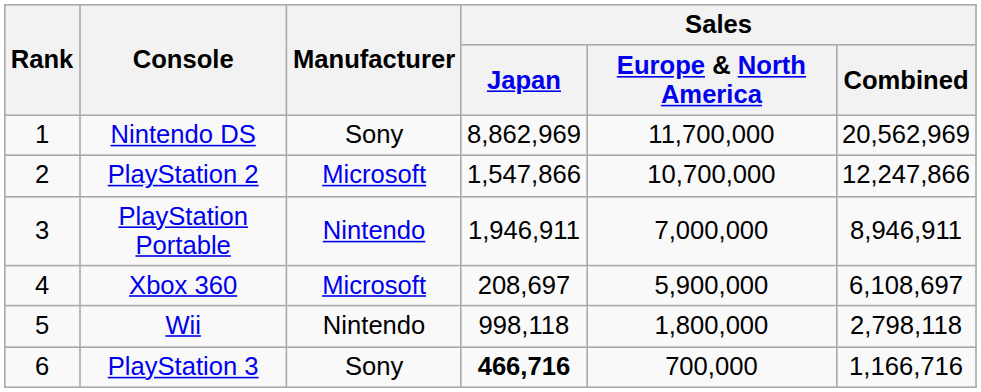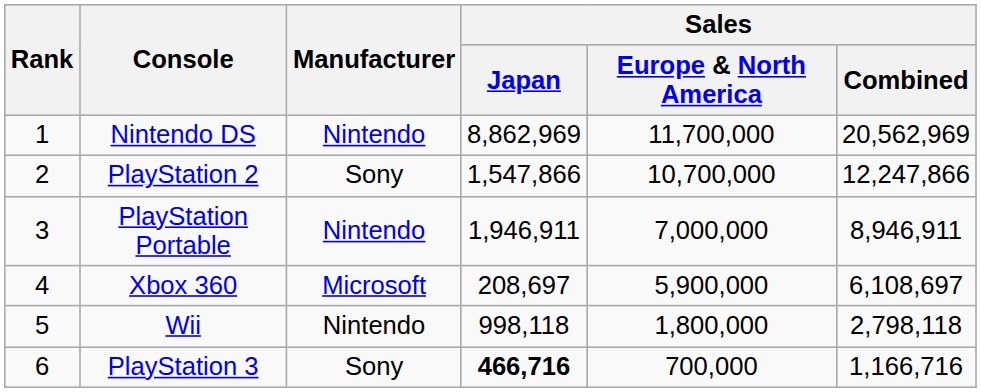 <table class="wikitable sortable" style="text-align:center">
 <tr>
 <th rowspan="2">Rank</th>
 <th rowspan="2">Console</th>
 <th rowspan="2">Manufacturer</th>
 <th colspan="3">Sales</th>
 </tr>
 <tr>
 <th><a href='#'>Japan</a></th>
 <th><a href='#'>Europe</a> & <a href='#'>North America</a></th>
 <th>Combined</th>
 </tr>
 <tr>
 <td>1</td>
 <td><a href='#'>Nintendo DS</a></td>
-<td>Sony</td>
+<td><a href='#'>Nintendo</a></td>
 <td>8,862,969</td>
 <td>11,700,000</td>
 <td>20,562,969</td>
 </tr>
 <tr>
 <td>2</td>
 <td><a href='#'>PlayStation 2</a></td>
-<td><a href='#'>Microsoft</a></td>
+<td>Sony</td>
 <td>1,547,866</td>
 <td>10,700,000</td>
 <td>12,247,866</td>
 </tr>
 <tr>
 <td>3</td>
 <td><a href='#'>PlayStation Portable</a></td>
 <td><a href='#'>Nintendo</a></td>
 <td>1,946,911</td>
 <td>7,000,000</td>
 <td>8,946,911</td>
 </tr>
 <tr>
 <td>4</td>
 <td><a href='#'>Xbox 360</a></td>
 <td><a href='#'>Microsoft</a></td>
 <td>208,697</td>
 <td>5,900,000</td>
 <td>6,108,697</td>
 </tr>
 <tr>
 <td>5</td>
 <td><a href='#'>Wii</a></td>
 <td>Nintendo</td>
 <td>998,118</td>
 <td>1,800,000</td>
 <td>2,798,118</td>
 </tr>
 <tr>
 <td>6</td>
 <td><a href='#'>PlayStation 3</a></td>
 <td>Sony</td>
 <td><strong>466,716</strong></td>
 <td>700,000</td>
 <td>1,166,716</td>
 </tr>
 </table>
